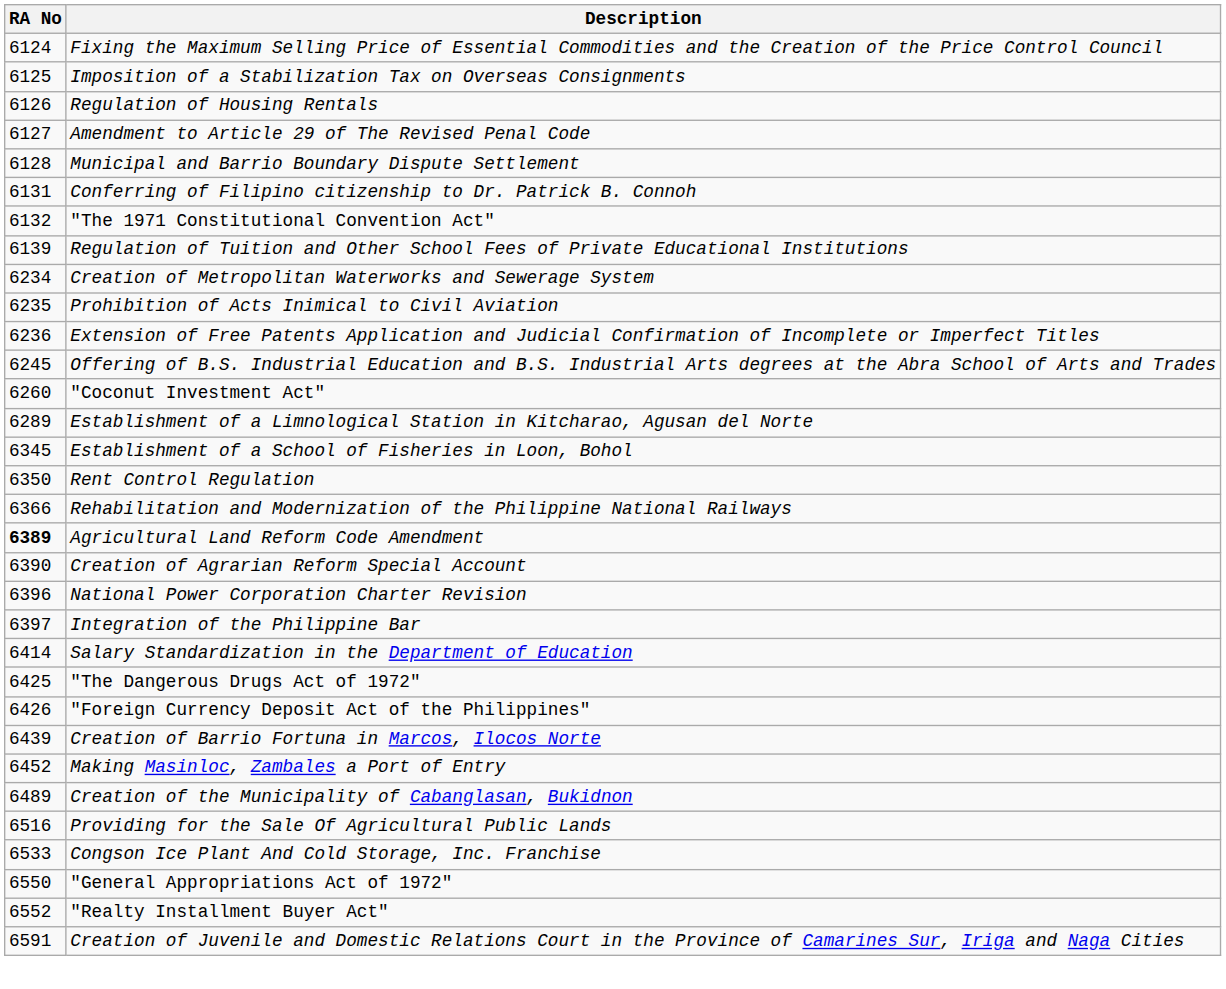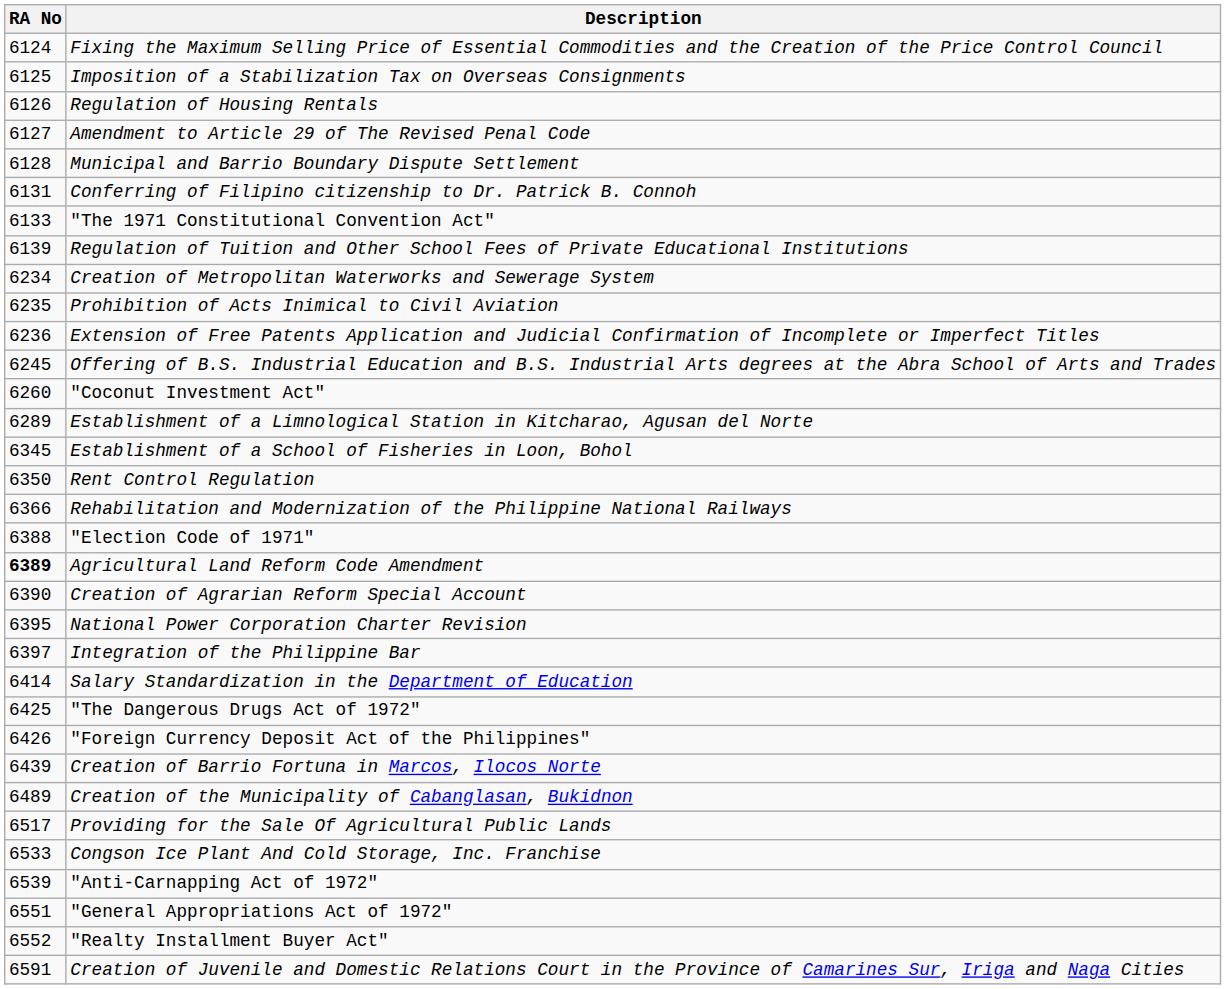 <table class=wikitable>
 <tr>
 <th>RA No</th>
 <th>Description</th>
 </tr>
 <tr>
 <td>6124</td>
 <td><em>Fixing the Maximum Selling Price of Essential Commodities and the Creation of the Price Control Council</em></td>
 </tr>
 <tr>
 <td>6125</td>
 <td><em>Imposition of a Stabilization Tax on Overseas Consignments</em></td>
 </tr>
 <tr>
 <td>6126</td>
 <td><em>Regulation of Housing Rentals</em></td>
 </tr>
 <tr>
 <td>6127</td>
 <td><em>Amendment to Article 29 of The Revised Penal Code</em></td>
 </tr>
 <tr>
 <td>6128</td>
 <td><em>Municipal and Barrio Boundary Dispute Settlement</em></td>
 </tr>
 <tr>
 <td>6131</td>
 <td><em>Conferring of Filipino citizenship to Dr. Patrick B. Connoh</em></td>
 </tr>
 <tr>
-<td>6132</td>
+<td>6133</td>
 <td>"The 1971 Constitutional Convention Act"</td>
 </tr>
 <tr>
 <td>6139</td>
 <td><em>Regulation of Tuition and Other School Fees of Private Educational Institutions</em></td>
 </tr>
 <tr>
 <td>6234</td>
 <td><em>Creation of Metropolitan Waterworks and Sewerage System</em></td>
 </tr>
 <tr>
 <td>6235</td>
 <td><em>Prohibition of Acts Inimical to Civil Aviation</em></td>
 </tr>
 <tr>
 <td>6236</td>
 <td><em>Extension of Free Patents Application and Judicial Confirmation of Incomplete or Imperfect Titles</em></td>
 </tr>
 <tr>
 <td>6245</td>
 <td><em>Offering of B.S. Industrial Education and B.S. Industrial Arts degrees at the Abra School of Arts and Trades </em></td>
 </tr>
 <tr>
 <td>6260</td>
 <td>"Coconut Investment Act"</td>
 </tr>
 <tr>
 <td>6289</td>
 <td><em>Establishment of a Limnological Station in Kitcharao, Agusan del Norte</em></td>
 </tr>
 <tr>
 <td>6345</td>
 <td><em>Establishment of a School of Fisheries in Loon, Bohol</em></td>
 </tr>
 <tr>
 <td>6350</td>
 <td><em>Rent Control Regulation</em></td>
 </tr>
 <tr>
 <td>6366</td>
 <td><em>Rehabilitation and Modernization of the Philippine National Railways</em></td>
 </tr>
 <tr>
+<td>6388</td>
+<td>"Election Code of 1971"</td>
+</tr>
+<tr>
 <td><strong>6389</strong></td>
 <td><em>Agricultural Land Reform Code Amendment</em></td>
 </tr>
 <tr>
 <td>6390</td>
 <td><em>Creation of Agrarian Reform Special Account</em></td>
 </tr>
 <tr>
-<td>6396</td>
+<td>6395</td>
 <td><em>National Power Corporation Charter Revision</em></td>
 </tr>
 <tr>
 <td>6397</td>
 <td><em>Integration of the Philippine Bar</em></td>
 </tr>
 <tr>
 <td>6414</td>
 <td><em>Salary Standardization in the <a href='#'>Department of Education</a></em></td>
 </tr>
 <tr>
 <td>6425</td>
 <td>"The Dangerous Drugs Act of 1972"</td>
 </tr>
 <tr>
 <td>6426</td>
 <td>"Foreign Currency Deposit Act of the Philippines"</td>
 </tr>
 <tr>
 <td>6439</td>
 <td><em>Creation of Barrio Fortuna in <a href='#'>Marcos</a>, <a href='#'>Ilocos Norte</a></em></td>
 </tr>
 <tr>
-<td>6452</td>
-<td><em>Making <a href='#'>Masinloc</a>, <a href='#'>Zambales</a> a Port of Entry</em></td>
-</tr>
-<tr>
 <td>6489</td>
 <td><em>Creation of the Municipality of <a href='#'>Cabanglasan</a>, <a href='#'>Bukidnon</a></em></td>
 </tr>
 <tr>
-<td>6516</td>
+<td>6517</td>
 <td><em>Providing for the Sale Of Agricultural Public Lands</em></td>
 </tr>
 <tr>
 <td>6533</td>
 <td><em>Congson Ice Plant And Cold Storage, Inc. Franchise</em></td>
 </tr>
 <tr>
-<td>6550</td>
+<td>6539</td>
+<td>"Anti-Carnapping Act of 1972"</td>
+</tr>
+<tr>
+<td>6551</td>
 <td>"General Appropriations Act of 1972"</td>
 </tr>
 <tr>
 <td>6552</td>
 <td>"Realty Installment Buyer Act"</td>
 </tr>
 <tr>
 <td>6591</td>
 <td><em>Creation of Juvenile and Domestic Relations Court in the Province of <a href='#'>Camarines Sur</a>, <a href='#'>Iriga</a> and <a href='#'>Naga</a> Cities</em></td>
 </tr>
 </table>
